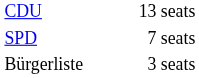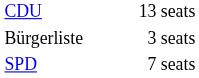 <table cellpadding="2" style="width:180px; text-align:right; white-space:nowrap;">
 <tr>
 <td style="text-align:left;"><a href='#'>CDU</a></td>
 <td>13 seats</td>
 </tr>
 <tr>
+<td style="text-align:left;">Bürgerliste</td>
+<td>3 seats</td>
+</tr>
+<tr>
 <td style="text-align:left;"><a href='#'>SPD</a></td>
 <td>7 seats</td>
 </tr>
-<tr>
-<td style="text-align:left;">Bürgerliste</td>
-<td>3 seats</td>
-</tr>
 </table>
